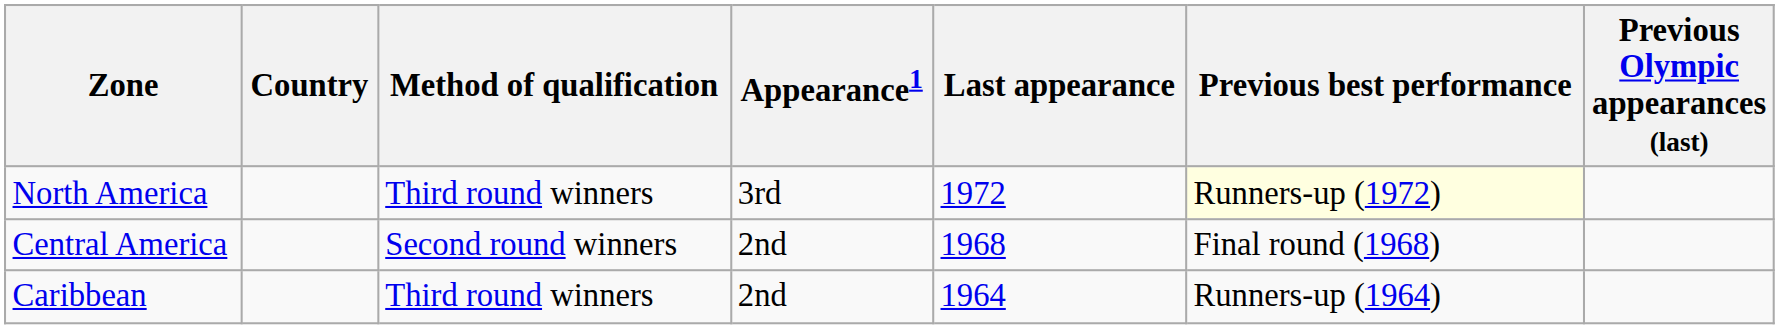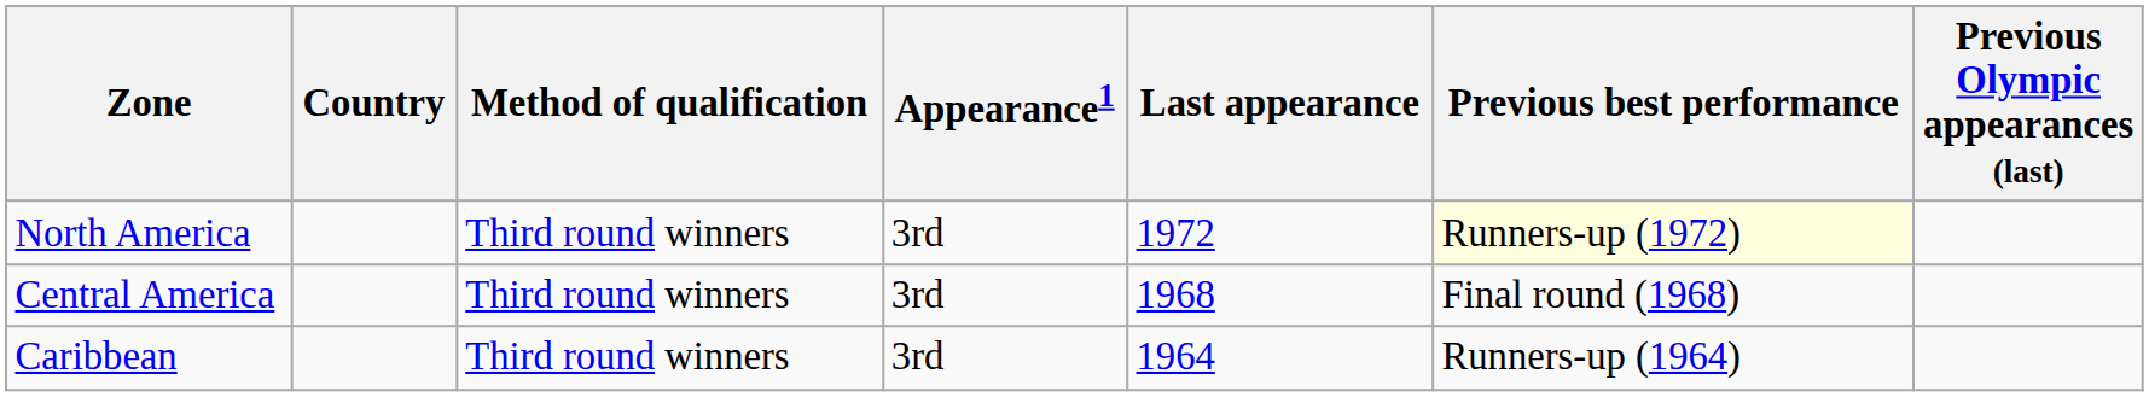 <table class="wikitable sortable">
 <tr>
 <th>Zone</th>
 <th>Country</th>
 <th>Method of qualification</th>
 <th>Appearance<sup><strong><a href='#'>1</a></strong></sup></th>
 <th>Last appearance</th>
 <th>Previous best performance</th>
 <th width=10%>Previous <a href='#'>Olympic</a> appearances<br><small>(last)</small></th>
 </tr>
 <tr>
 <td><a href='#'>North America</a></td>
 <td></td>
 <td><a href='#'>Third round</a> winners</td>
 <td>3rd</td>
 <td><a href='#'>1972</a></td>
 <td style="background: lightyellow;">Runners-up (<a href='#'>1972</a>)</td>
 <td></td>
 </tr>
 <tr>
 <td><a href='#'>Central America</a></td>
 <td></td>
-<td><a href='#'>Second round</a> winners</td>
-<td>2nd</td>
+<td><a href='#'>Third round</a> winners</td>
+<td>3rd</td>
 <td><a href='#'>1968</a></td>
 <td>Final round (<a href='#'>1968</a>)</td>
 <td></td>
 </tr>
 <tr>
 <td><a href='#'>Caribbean</a></td>
 <td></td>
 <td><a href='#'>Third round</a> winners</td>
-<td>2nd</td>
+<td>3rd</td>
 <td><a href='#'>1964</a></td>
 <td>Runners-up (<a href='#'>1964</a>)</td>
 </tr>
 </table>
